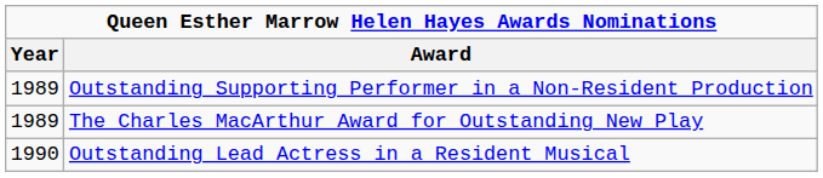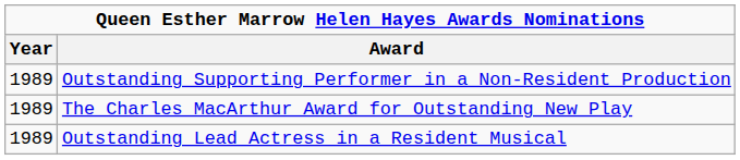 <table class=wikitable>
 <tr>
 <td colspan=3 align=center><strong>Queen Esther Marrow <a href='#'>Helen Hayes Awards Nominations</a></strong></td>
 </tr>
 <tr>
 <th>Year</th>
 <th>Award</th>
 </tr>
 <tr>
 <td>1989</td>
 <td><a href='#'>Outstanding Supporting Performer in a Non-Resident Production</a></td>
 </tr>
 <tr>
 <td>1989</td>
 <td><a href='#'>The Charles MacArthur Award for Outstanding New Play</a></td>
 </tr>
 <tr>
-<td>1990</td>
+<td>1989</td>
 <td><a href='#'>Outstanding Lead Actress in a Resident Musical</a></td>
 </tr>
 </table>
